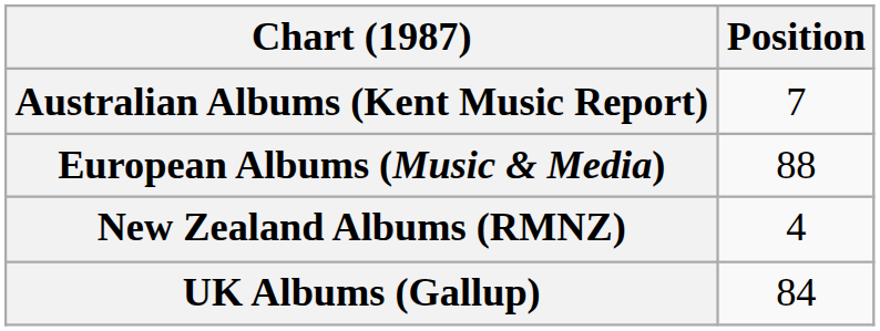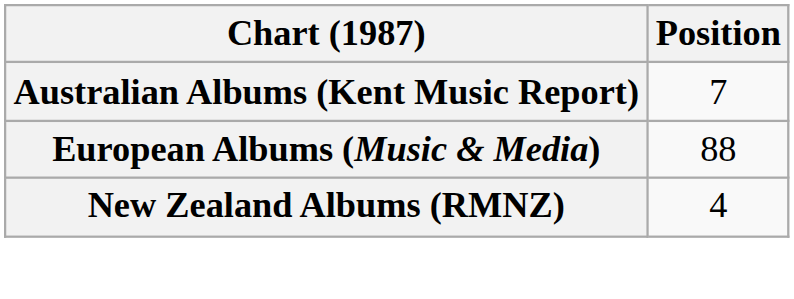 <table class="wikitable sortable plainrowheaders" style="text-align:center">
 <tr>
 <th scope="col">Chart (1987)</th>
 <th scope="col">Position</th>
 </tr>
 <tr>
 <th scope="row">Australian Albums (Kent Music Report)</th>
 <td>7</td>
 </tr>
 <tr>
 <th scope="row">European Albums (<em>Music & Media</em>)</th>
 <td>88</td>
 </tr>
 <tr>
 <th scope="row">New Zealand Albums (RMNZ)</th>
 <td>4</td>
 </tr>
-<tr>
-<th scope="row">UK Albums (Gallup)</th>
-<td>84</td>
-</tr>
 </table>
